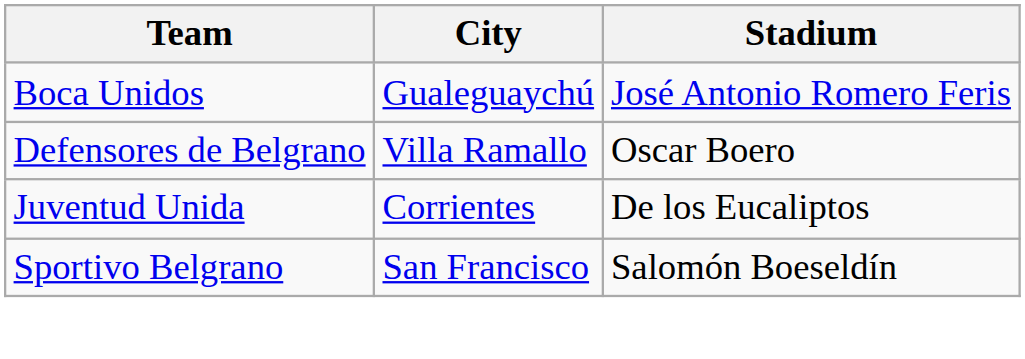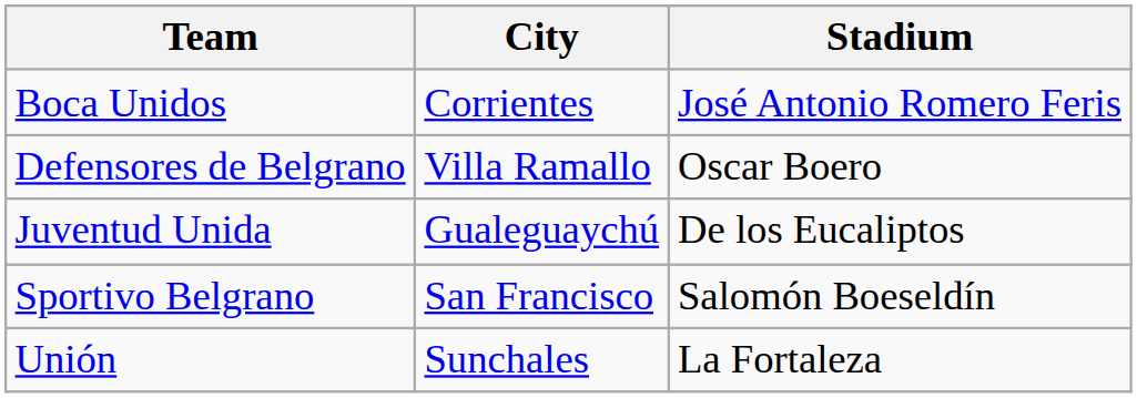 <table class="wikitable sortable">
 <tr>
 <th>Team</th>
 <th>City</th>
 <th>Stadium</th>
 </tr>
 <tr>
 <td> <a href='#'>Boca Unidos</a></td>
-<td><a href='#'>Gualeguaychú</a></td>
+<td><a href='#'>Corrientes</a></td>
 <td><a href='#'>José Antonio Romero Feris</a></td>
 </tr>
 <tr>
 <td> <a href='#'>Defensores de Belgrano</a></td>
 <td><a href='#'>Villa Ramallo</a></td>
 <td>Oscar Boero</td>
 </tr>
 <tr>
 <td> <a href='#'>Juventud Unida</a></td>
-<td><a href='#'>Corrientes</a></td>
+<td><a href='#'>Gualeguaychú</a></td>
 <td>De los Eucaliptos</td>
 </tr>
 <tr>
 <td> <a href='#'>Sportivo Belgrano</a></td>
 <td><a href='#'>San Francisco</a></td>
 <td>Salomón Boeseldín</td>
 </tr>
+<tr>
+<td> <a href='#'>Unión</a></td>
+<td><a href='#'>Sunchales</a></td>
+<td>La Fortaleza</td>
+</tr>
 </table>
